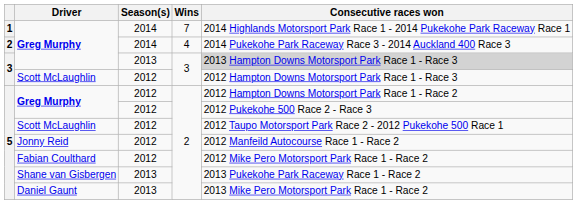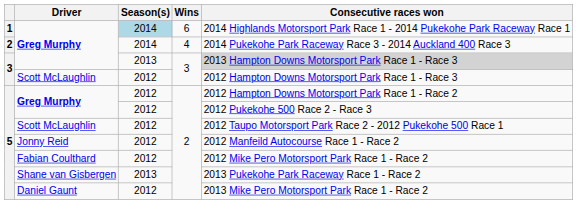 <table class="wikitable">
 <tr>
 <th></th>
 <th>Driver</th>
 <th>Season(s)</th>
 <th>Wins</th>
 <th>Consecutive races won</th>
 </tr>
 <tr>
 <th>1</th>
 <td rowspan=3> <strong><a href='#'>Greg Murphy</a></strong></td>
-<td align=center>2014</td>
-<td align=center>7</td>
+<td align=center style="background: lightblue;">2014</td>
+<td align=center>6</td>
 <td>2014 <a href='#'>Highlands Motorsport Park</a> Race 1 - 2014 <a href='#'>Pukekohe Park Raceway</a> Race 1</td>
 </tr>
 <tr>
 <th>2</th>
 <td align=center>2014</td>
 <td align=center>4</td>
 <td>2014 <a href='#'>Pukekohe Park Raceway</a> Race 3 - 2014 <a href='#'>Auckland 400</a> Race 3</td>
 </tr>
 <tr>
 <th rowspan=2>3</th>
 <td align=center>2013</td>
 <td rowspan=2 align=center>3</td>
 <td style="background: lightgrey;">2013 <a href='#'>Hampton Downs Motorsport Park</a> Race 1 - Race 3</td>
 </tr>
 <tr>
 <td> <a href='#'>Scott McLaughlin</a></td>
 <td align=center>2012</td>
 <td>2012 <a href='#'>Hampton Downs Motorsport Park</a> Race 1 - Race 3</td>
 </tr>
 <tr>
 <th rowspan=7>5</th>
 <td rowspan=2> <strong><a href='#'>Greg Murphy</a></strong></td>
 <td align=center>2012</td>
 <td rowspan=7 align=center>2</td>
 <td>2012 <a href='#'>Hampton Downs Motorsport Park</a> Race 1 - Race 2</td>
 </tr>
 <tr>
 <td align=center>2012</td>
 <td>2012 <a href='#'>Pukekohe 500</a> Race 2 - Race 3</td>
 </tr>
 <tr>
 <td> <a href='#'>Scott McLaughlin</a></td>
 <td align=center>2012</td>
 <td>2012 <a href='#'>Taupo Motorsport Park</a> Race 2 - 2012 <a href='#'>Pukekohe 500</a> Race 1</td>
 </tr>
 <tr>
 <td> <a href='#'>Jonny Reid</a></td>
 <td align=center>2012</td>
 <td>2012 <a href='#'>Manfeild Autocourse</a> Race 1 - Race 2</td>
 </tr>
 <tr>
 <td> <a href='#'>Fabian Coulthard</a></td>
 <td align=center>2012</td>
 <td>2012 <a href='#'>Mike Pero Motorsport Park</a> Race 1 - Race 2</td>
 </tr>
 <tr>
 <td> <a href='#'>Shane van Gisbergen</a></td>
 <td align=center>2013</td>
 <td>2013 <a href='#'>Pukekohe Park Raceway</a> Race 1 - Race 2</td>
 </tr>
 <tr>
 <td> <a href='#'>Daniel Gaunt</a></td>
-<td align=center>2013</td>
+<td align=center>2012</td>
 <td>2013 <a href='#'>Mike Pero Motorsport Park</a> Race 1 - Race 2</td>
 </tr>
 </table>
